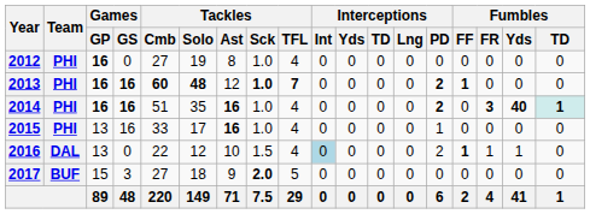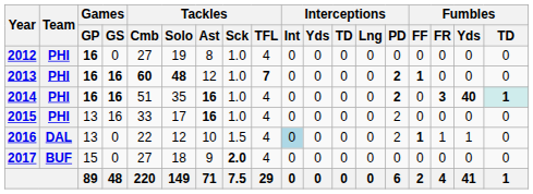 <table class="wikitable" style="text-align:center">
 <tr>
 <th rowspan="2">Year</th>
 <th rowspan="2">Team</th>
 <th colspan="2">Games</th>
 <th colspan="5">Tackles</th>
 <th colspan="5">Interceptions</th>
 <th colspan="4">Fumbles</th>
 </tr>
 <tr>
 <th>GP</th>
 <th>GS</th>
 <th>Cmb</th>
 <th>Solo</th>
 <th>Ast</th>
 <th>Sck</th>
 <th>TFL</th>
 <th>Int</th>
 <th>Yds</th>
 <th>TD</th>
 <th>Lng</th>
 <th>PD</th>
 <th>FF</th>
 <th>FR</th>
 <th>Yds</th>
 <th>TD</th>
 </tr>
 <tr>
 <th><a href='#'>2012</a></th>
 <th><a href='#'>PHI</a></th>
 <td><strong>16</strong></td>
 <td>0</td>
 <td>27</td>
 <td>19</td>
 <td>8</td>
 <td>1.0</td>
 <td>4</td>
 <td>0</td>
 <td>0</td>
 <td>0</td>
 <td>0</td>
 <td>0</td>
 <td>0</td>
 <td>0</td>
 <td>0</td>
 <td>0</td>
 </tr>
 <tr>
 <th><a href='#'>2013</a></th>
 <th><a href='#'>PHI</a></th>
 <td><strong>16</strong></td>
 <td><strong>16</strong></td>
 <td><strong>60</strong></td>
 <td><strong>48</strong></td>
 <td>12</td>
-<td><strong>1.0</strong></td>
+<td>1.0</td>
 <td><strong>7</strong></td>
 <td>0</td>
 <td>0</td>
 <td>0</td>
 <td>0</td>
 <td><strong>2</strong></td>
 <td><strong>1</strong></td>
 <td>0</td>
 <td>0</td>
 <td>0</td>
 </tr>
 <tr>
 <th><a href='#'>2014</a></th>
 <th><a href='#'>PHI</a></th>
 <td><strong>16</strong></td>
 <td><strong>16</strong></td>
 <td>51</td>
 <td>35</td>
 <td><strong>16</strong></td>
 <td>1.0</td>
 <td>4</td>
 <td>0</td>
 <td>0</td>
 <td>0</td>
 <td>0</td>
 <td><strong>2</strong></td>
 <td>0</td>
 <td><strong>3</strong></td>
 <td><strong>40</strong></td>
 <td style="background:#cfecec; width:3em;"><strong>1</strong></td>
 </tr>
 <tr>
 <th><a href='#'>2015</a></th>
 <th><a href='#'>PHI</a></th>
 <td>13</td>
 <td>16</td>
 <td>33</td>
 <td>17</td>
 <td><strong>16</strong></td>
 <td>1.0</td>
 <td>4</td>
 <td>0</td>
 <td>0</td>
 <td>0</td>
 <td>0</td>
-<td>1</td>
+<td>2</td>
 <td>0</td>
 <td>0</td>
 <td>0</td>
 <td>0</td>
 </tr>
 <tr>
 <th><a href='#'>2016</a></th>
 <th><a href='#'>DAL</a></th>
 <td>13</td>
 <td>0</td>
 <td>22</td>
 <td>12</td>
 <td>10</td>
 <td>1.5</td>
 <td>4</td>
 <td style="background: lightblue;">0</td>
 <td>0</td>
 <td>0</td>
 <td>0</td>
 <td>2</td>
 <td><strong>1</strong></td>
 <td>1</td>
 <td>1</td>
 <td>0</td>
 </tr>
 <tr>
 <th><a href='#'>2017</a></th>
 <th><a href='#'>BUF</a></th>
 <td>15</td>
-<td>3</td>
+<td>0</td>
 <td>27</td>
 <td>18</td>
 <td>9</td>
 <td><strong>2.0</strong></td>
-<td>5</td>
+<td>4</td>
 <td>0</td>
 <td>0</td>
 <td>0</td>
 <td>0</td>
 <td>0</td>
 <td>0</td>
 <td>0</td>
 <td>0</td>
 <td>0</td>
 </tr>
 <tr>
 <th colspan="2"></th>
 <th>89</th>
 <th>48</th>
 <th>220</th>
 <th>149</th>
 <th>71</th>
 <th>7.5</th>
 <th>29</th>
 <th>0</th>
 <th>0</th>
 <th>0</th>
 <th>0</th>
 <th>6</th>
 <th>2</th>
 <th>4</th>
 <th>41</th>
 <th>1</th>
 </tr>
 </table>
